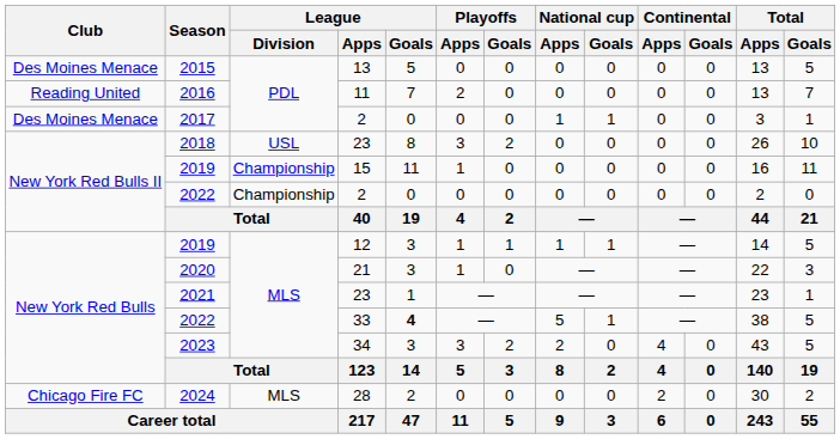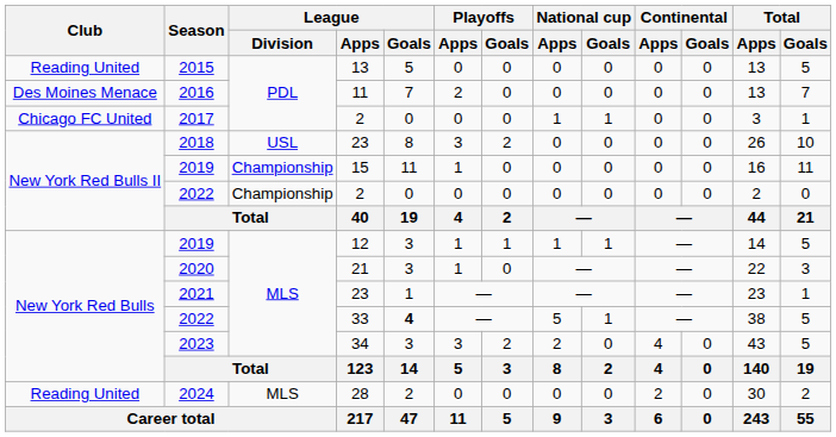 <table class="wikitable" style="text-align: center;">
 <tr>
 <th rowspan="2">Club</th>
 <th rowspan="2">Season</th>
 <th colspan="3">League</th>
 <th colspan="2">Playoffs</th>
 <th colspan="2">National cup</th>
 <th colspan="2">Continental</th>
 <th colspan="2">Total</th>
 </tr>
 <tr>
 <th>Division</th>
 <th>Apps</th>
 <th>Goals</th>
 <th>Apps</th>
 <th>Goals</th>
 <th>Apps</th>
 <th>Goals</th>
 <th>Apps</th>
 <th>Goals</th>
 <th>Apps</th>
 <th>Goals</th>
 </tr>
 <tr>
-<td rowspan="1"><a href='#'>Des Moines Menace</a></td>
+<td rowspan="1"><a href='#'>Reading United</a></td>
 <td><a href='#'>2015</a></td>
 <td rowspan="3"><a href='#'>PDL</a></td>
 <td>13</td>
 <td>5</td>
 <td>0</td>
 <td>0</td>
 <td>0</td>
 <td>0</td>
 <td>0</td>
 <td>0</td>
 <td>13</td>
 <td>5</td>
 </tr>
 <tr>
-<td rowspan="1"><a href='#'>Reading United</a></td>
+<td rowspan="1"><a href='#'>Des Moines Menace</a></td>
 <td><a href='#'>2016</a></td>
 <td>11</td>
 <td>7</td>
 <td>2</td>
 <td>0</td>
 <td>0</td>
 <td>0</td>
 <td>0</td>
 <td>0</td>
 <td>13</td>
 <td>7</td>
 </tr>
 <tr>
-<td rowspan="1"><a href='#'>Des Moines Menace</a></td>
+<td rowspan="1"><a href='#'>Chicago FC United</a></td>
 <td><a href='#'>2017</a></td>
 <td>2</td>
 <td>0</td>
 <td>0</td>
 <td>0</td>
 <td>1</td>
 <td>1</td>
 <td>0</td>
 <td>0</td>
 <td>3</td>
 <td>1</td>
 </tr>
 <tr>
 <td rowspan="4"><a href='#'>New York Red Bulls II</a></td>
 <td><a href='#'>2018</a></td>
 <td><a href='#'>USL</a></td>
 <td>23</td>
 <td>8</td>
 <td>3</td>
 <td>2</td>
 <td>0</td>
 <td>0</td>
 <td>0</td>
 <td>0</td>
 <td>26</td>
 <td>10</td>
 </tr>
 <tr>
 <td><a href='#'>2019</a></td>
 <td><a href='#'>Championship</a></td>
 <td>15</td>
 <td>11</td>
 <td>1</td>
 <td>0</td>
 <td>0</td>
 <td>0</td>
 <td>0</td>
 <td>0</td>
 <td>16</td>
 <td>11</td>
 </tr>
 <tr>
 <td><a href='#'>2022</a></td>
 <td>Championship</td>
 <td>2</td>
 <td>0</td>
 <td>0</td>
 <td>0</td>
 <td>0</td>
 <td>0</td>
 <td>0</td>
 <td>0</td>
 <td>2</td>
 <td>0</td>
 </tr>
 <tr>
 <th colspan="2">Total</th>
 <th>40</th>
 <th>19</th>
 <th>4</th>
 <th>2</th>
 <th colspan="2">—</th>
 <th colspan="2">—</th>
 <th>44</th>
 <th>21</th>
 </tr>
 <tr>
 <td rowspan="6"><a href='#'>New York Red Bulls</a></td>
 <td><a href='#'>2019</a></td>
 <td rowspan="5"><a href='#'>MLS</a></td>
 <td>12</td>
 <td>3</td>
 <td>1</td>
 <td>1</td>
 <td>1</td>
 <td>1</td>
 <td colspan="2">—</td>
 <td>14</td>
 <td>5</td>
 </tr>
 <tr>
 <td><a href='#'>2020</a></td>
 <td>21</td>
 <td>3</td>
 <td>1</td>
 <td>0</td>
 <td colspan="2">—</td>
 <td colspan="2">—</td>
 <td>22</td>
 <td>3</td>
 </tr>
 <tr>
 <td><a href='#'>2021</a></td>
 <td>23</td>
 <td>1</td>
 <td colspan="2">—</td>
 <td colspan="2">—</td>
 <td colspan="2">—</td>
 <td>23</td>
 <td>1</td>
 </tr>
 <tr>
 <td><a href='#'>2022</a></td>
 <td>33</td>
 <td><strong>4</strong></td>
 <td colspan="2">—</td>
 <td>5</td>
 <td>1</td>
 <td colspan="2">—</td>
 <td>38</td>
 <td>5</td>
 </tr>
 <tr>
 <td><a href='#'>2023</a></td>
 <td>34</td>
 <td>3</td>
 <td>3</td>
 <td>2</td>
 <td>2</td>
 <td>0</td>
 <td>4</td>
 <td>0</td>
 <td>43</td>
 <td>5</td>
 </tr>
 <tr>
 <th colspan="2">Total</th>
 <th>123</th>
 <th>14</th>
 <th>5</th>
 <th>3</th>
 <th>8</th>
 <th>2</th>
 <th>4</th>
 <th>0</th>
 <th>140</th>
 <th>19</th>
 </tr>
 <tr>
-<td rowspan="1"><a href='#'>Chicago Fire FC</a></td>
+<td rowspan="1"><a href='#'>Reading United</a></td>
 <td><a href='#'>2024</a></td>
 <td rowspan="1">MLS</td>
 <td>28</td>
 <td>2</td>
 <td>0</td>
 <td>0</td>
 <td>0</td>
 <td>0</td>
 <td>2</td>
 <td>0</td>
 <td>30</td>
 <td>2</td>
 </tr>
 <tr>
 <th colspan="3">Career total</th>
 <th>217</th>
 <th>47</th>
 <th>11</th>
 <th>5</th>
 <th>9</th>
 <th>3</th>
 <th>6</th>
 <th>0</th>
 <th>243</th>
 <th>55</th>
 </tr>
 </table>
